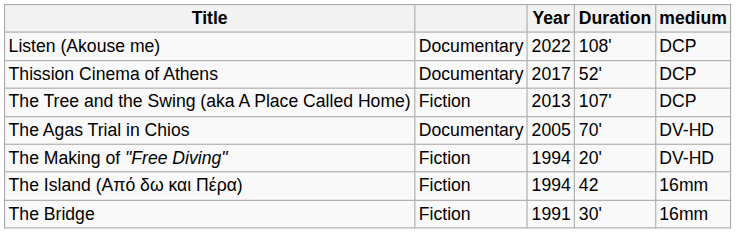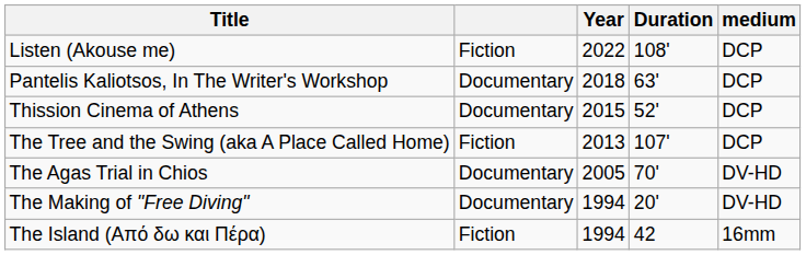 <table class="wikitable">
 <tr>
 <th>Title</th>
 <th></th>
 <th>Year</th>
 <th>Duration</th>
 <th>medium</th>
 </tr>
 <tr>
 <td>Listen (Akouse me)</td>
-<td>Documentary</td>
+<td>Fiction</td>
 <td>2022</td>
 <td>108'</td>
 <td>DCP</td>
 </tr>
 <tr>
+<td>Pantelis Kaliotsos, In The Writer's Workshop</td>
+<td>Documentary</td>
+<td>2018</td>
+<td>63'</td>
+<td>DCP</td>
+</tr>
+<tr>
 <td>Thission Cinema of Athens</td>
 <td>Documentary</td>
-<td>2017</td>
+<td>2015</td>
 <td>52'</td>
 <td>DCP</td>
 </tr>
 <tr>
 <td>The Tree and the Swing (aka A Place Called Home)</td>
 <td>Fiction</td>
 <td>2013</td>
 <td>107'</td>
 <td>DCP</td>
 </tr>
 <tr>
 <td>The Agas Trial in Chios</td>
 <td>Documentary</td>
 <td>2005</td>
 <td>70'</td>
 <td>DV-HD</td>
 </tr>
 <tr>
 <td>The Making of <em>"Free Diving"</em></td>
-<td>Fiction</td>
+<td>Documentary</td>
 <td>1994</td>
 <td>20'</td>
 <td>DV-HD</td>
 </tr>
 <tr>
 <td>The Island   (Από δω και Πέρα)</td>
 <td>Fiction</td>
 <td>1994</td>
 <td>42</td>
 <td>16mm</td>
 </tr>
-<tr>
-<td>The Bridge</td>
-<td>Fiction</td>
-<td>1991</td>
-<td>30'</td>
-<td>16mm</td>
-</tr>
 </table>
